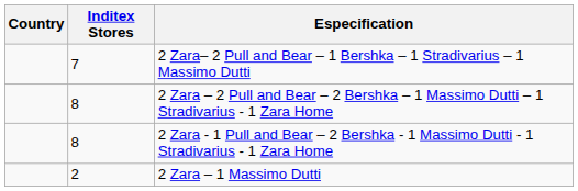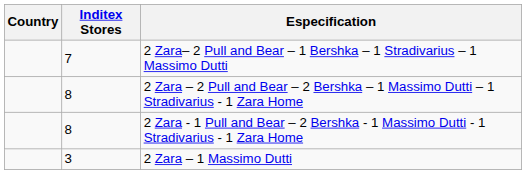 <table class="wikitable" style="margin:0.5em auto">
 <tr>
 <th>Country</th>
 <th><a href='#'>Inditex</a> Stores</th>
 <th>Especification</th>
 </tr>
 <tr>
 <td></td>
 <td>7</td>
 <td>2 <a href='#'>Zara</a>– 2 <a href='#'>Pull and Bear</a> – 1 <a href='#'>Bershka</a> – 1 <a href='#'>Stradivarius</a> – 1 <a href='#'>Massimo Dutti</a></td>
 </tr>
 <tr>
 <td></td>
 <td>8</td>
 <td>2 <a href='#'>Zara</a> – 2 <a href='#'>Pull and Bear</a> – 2 <a href='#'>Bershka</a> – 1 <a href='#'>Massimo Dutti</a> – 1 <a href='#'>Stradivarius</a> - 1 <a href='#'>Zara Home</a></td>
 </tr>
 <tr>
 <td></td>
 <td>8</td>
 <td>2 <a href='#'>Zara</a> - 1 <a href='#'>Pull and Bear</a> – 2 <a href='#'>Bershka</a> - 1 <a href='#'>Massimo Dutti</a> - 1 <a href='#'>Stradivarius</a> - 1 <a href='#'>Zara Home</a></td>
 </tr>
 <tr>
 <td></td>
-<td>2</td>
+<td>3</td>
 <td>2 <a href='#'>Zara</a> – 1 <a href='#'>Massimo Dutti</a></td>
 </tr>
 </table>
